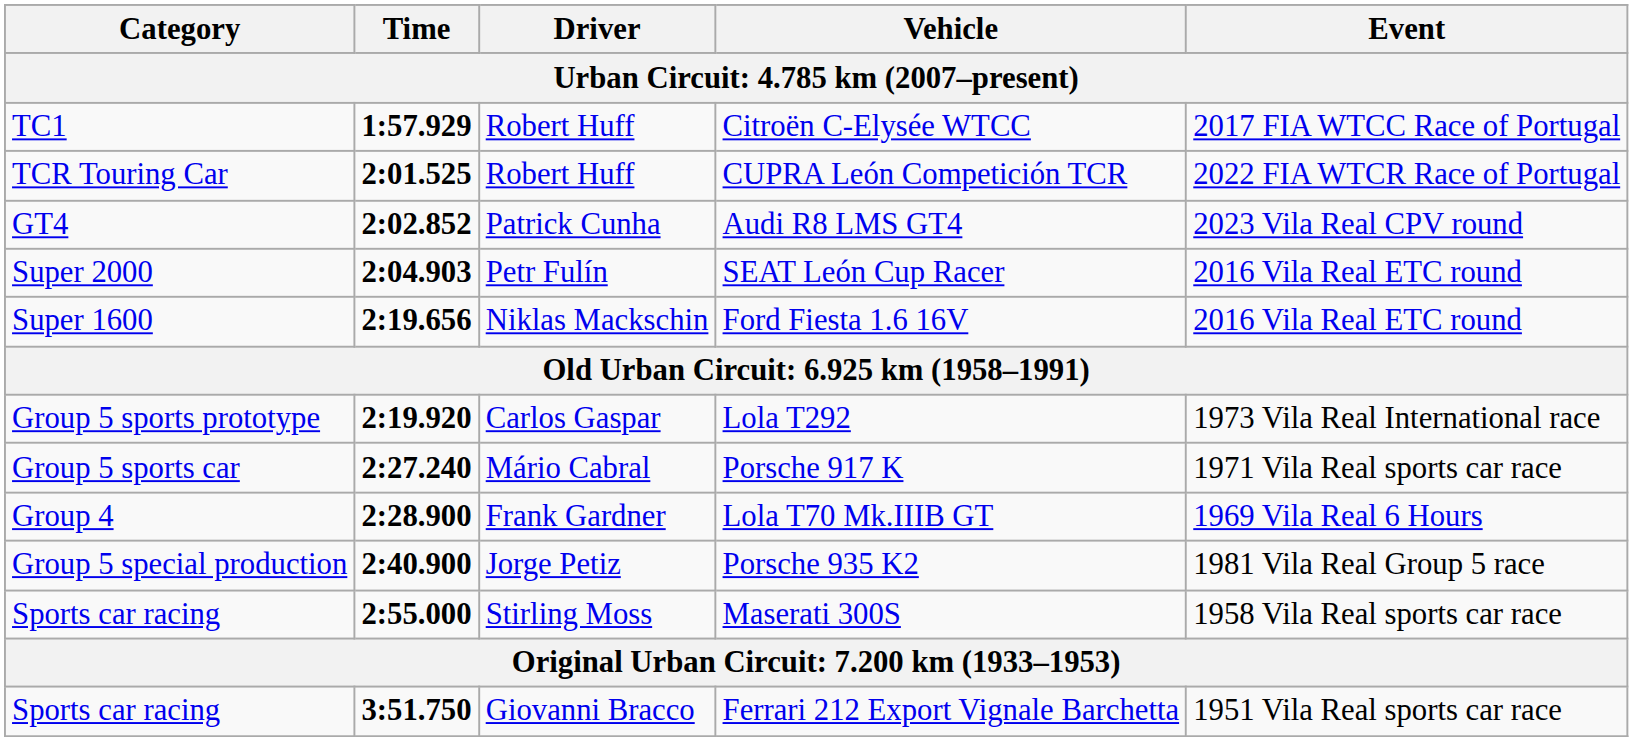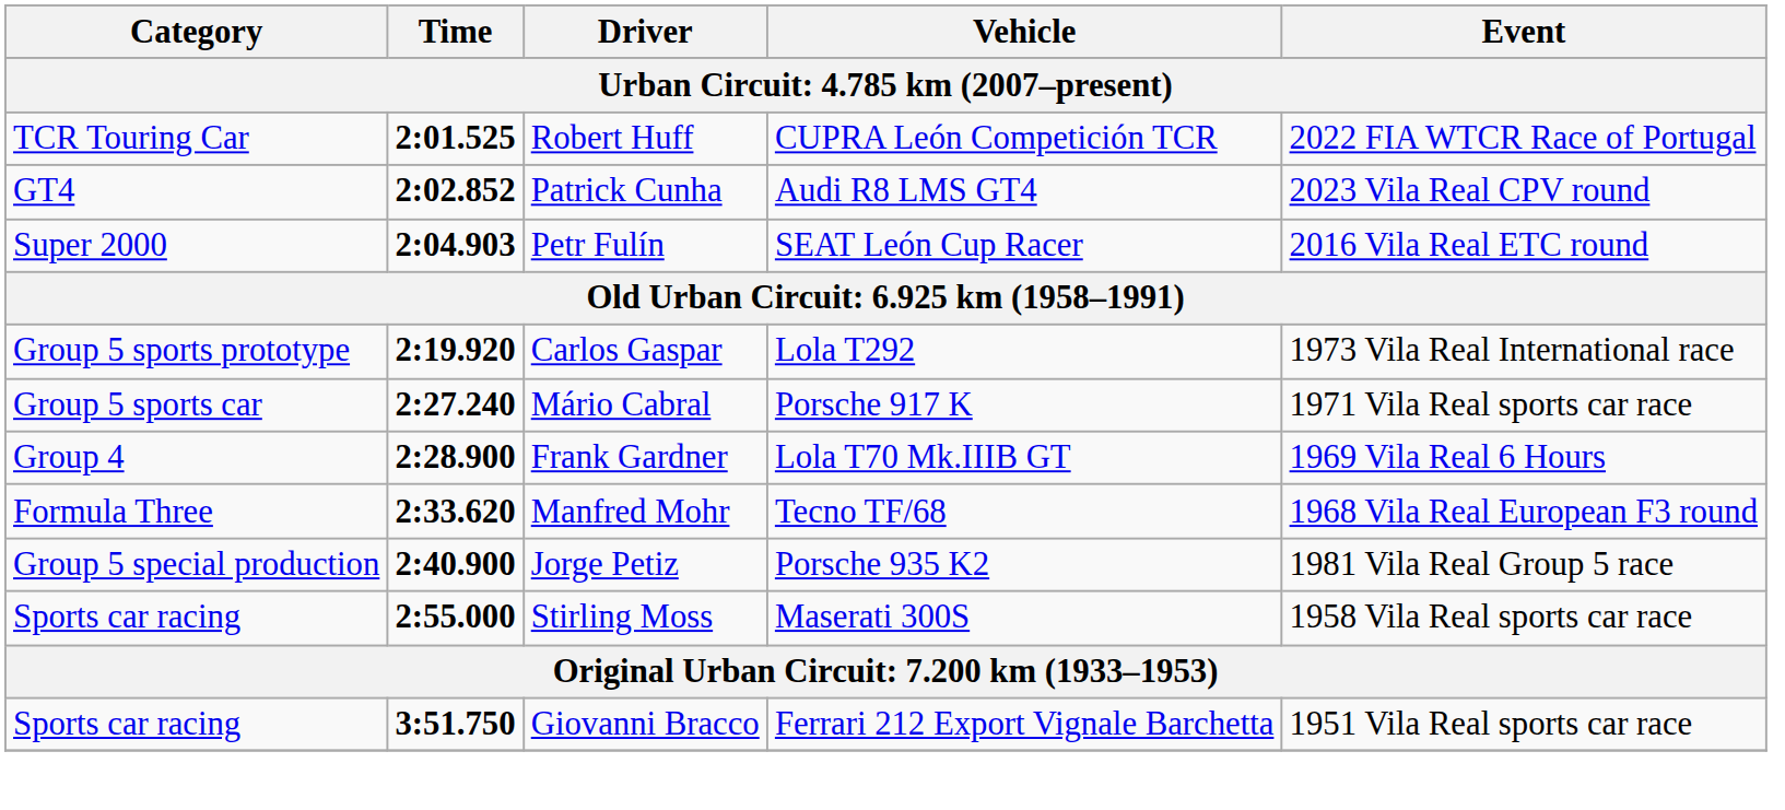 <table class="wikitable">
 <tr>
 <th>Category</th>
 <th>Time</th>
 <th>Driver</th>
 <th>Vehicle</th>
 <th>Event</th>
 </tr>
 <tr>
 <th colspan=5>Urban Circuit: 4.785 km (2007–present)</th>
-</tr>
-<tr>
-<td><a href='#'>TC1</a></td>
-<td><strong>1:57.929</strong></td>
-<td><a href='#'>Robert Huff</a></td>
-<td><a href='#'>Citroën C-Elysée WTCC</a></td>
-<td><a href='#'>2017 FIA WTCC Race of Portugal</a></td>
 </tr>
 <tr>
 <td><a href='#'>TCR Touring Car</a></td>
 <td><strong>2:01.525</strong></td>
 <td><a href='#'>Robert Huff</a></td>
 <td><a href='#'>CUPRA León Competición TCR</a></td>
 <td><a href='#'>2022 FIA WTCR Race of Portugal</a></td>
 </tr>
 <tr>
 <td><a href='#'>GT4</a></td>
 <td><strong>2:02.852</strong></td>
 <td><a href='#'>Patrick Cunha</a></td>
 <td><a href='#'>Audi R8 LMS GT4</a></td>
 <td><a href='#'>2023 Vila Real CPV round</a></td>
 </tr>
 <tr>
 <td><a href='#'>Super 2000</a></td>
 <td><strong>2:04.903</strong></td>
 <td><a href='#'>Petr Fulín</a></td>
 <td><a href='#'>SEAT León Cup Racer</a></td>
-<td><a href='#'>2016 Vila Real ETC round</a></td>
-</tr>
-<tr>
-<td><a href='#'>Super 1600</a></td>
-<td><strong>2:19.656</strong></td>
-<td><a href='#'>Niklas Mackschin</a></td>
-<td><a href='#'>Ford Fiesta 1.6 16V</a></td>
 <td><a href='#'>2016 Vila Real ETC round</a></td>
 </tr>
 <tr>
 <th colspan=5>Old Urban Circuit: 6.925 km (1958–1991)</th>
 </tr>
 <tr>
 <td><a href='#'>Group 5 sports prototype</a></td>
 <td><strong>2:19.920</strong></td>
 <td><a href='#'>Carlos Gaspar</a></td>
 <td><a href='#'>Lola T292</a></td>
 <td>1973 Vila Real International race</td>
 </tr>
 <tr>
 <td><a href='#'>Group 5 sports car</a></td>
 <td><strong>2:27.240</strong></td>
 <td><a href='#'>Mário Cabral</a></td>
 <td><a href='#'>Porsche 917 K</a></td>
 <td>1971 Vila Real sports car race</td>
 </tr>
 <tr>
 <td><a href='#'>Group 4</a></td>
 <td><strong>2:28.900</strong></td>
 <td><a href='#'>Frank Gardner</a></td>
 <td><a href='#'>Lola T70 Mk.IIIB GT</a></td>
 <td><a href='#'>1969 Vila Real 6 Hours</a></td>
+</tr>
+<tr>
+<td><a href='#'>Formula Three</a></td>
+<td><strong>2:33.620</strong></td>
+<td><a href='#'>Manfred Mohr</a></td>
+<td><a href='#'>Tecno TF/68</a></td>
+<td><a href='#'>1968 Vila Real European F3 round</a></td>
 </tr>
 <tr>
 <td><a href='#'>Group 5 special production</a></td>
 <td><strong>2:40.900</strong></td>
 <td><a href='#'>Jorge Petiz</a></td>
 <td><a href='#'>Porsche 935 K2</a></td>
 <td>1981 Vila Real Group 5 race</td>
 </tr>
 <tr>
 <td><a href='#'>Sports car racing</a></td>
 <td><strong>2:55.000</strong></td>
 <td><a href='#'>Stirling Moss</a></td>
 <td><a href='#'>Maserati 300S</a></td>
 <td>1958 Vila Real sports car race</td>
 </tr>
 <tr>
 <th colspan=5>Original Urban Circuit: 7.200 km (1933–1953)</th>
 </tr>
 <tr>
 <td><a href='#'>Sports car racing</a></td>
 <td><strong>3:51.750</strong></td>
 <td><a href='#'>Giovanni Bracco</a></td>
 <td><a href='#'>Ferrari 212 Export Vignale Barchetta</a></td>
 <td>1951 Vila Real sports car race</td>
 </tr>
 <tr>
 </tr>
 </table>
